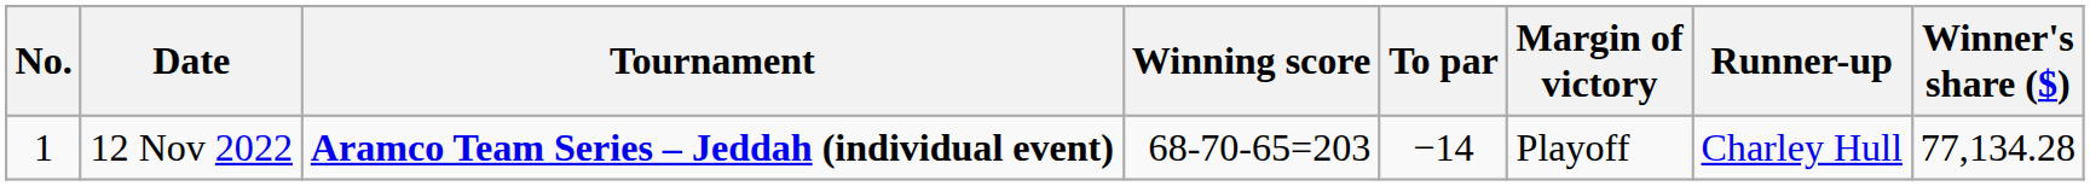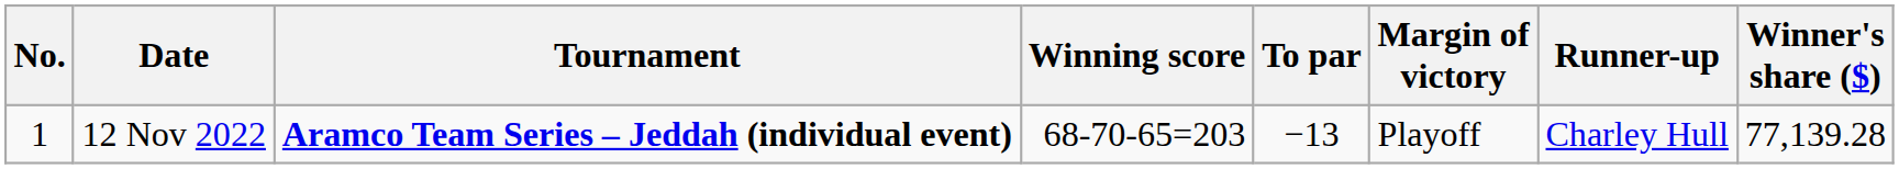 <table class="wikitable " style="font-size:95%;">
 <tr>
 <th>No.</th>
 <th>Date</th>
 <th>Tournament</th>
 <th>Winning score</th>
 <th>To par</th>
 <th>Margin of<br>victory</th>
 <th>Runner-up</th>
 <th>Winner's<br>share (<a href='#'>$</a>)</th>
 </tr>
 <tr>
 <td align=center>1</td>
 <td align=right>12 Nov <a href='#'>2022</a></td>
 <td><strong><a href='#'>Aramco Team Series – Jeddah</a> (individual event)</strong></td>
 <td align=right>68-70-65=203</td>
-<td align=center>−14</td>
+<td align=center>−13</td>
 <td>Playoff</td>
 <td> <a href='#'>Charley Hull</a></td>
-<td align=center>77,134.28</td>
+<td align=center>77,139.28</td>
 </tr>
 </table>
